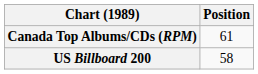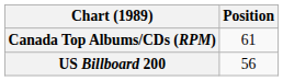 <table class="wikitable sortable plainrowheaders" style="text-align:center">
 <tr>
 <th>Chart (1989)</th>
 <th>Position</th>
 </tr>
 <tr>
 <th scope="row">Canada Top Albums/CDs (<em>RPM</em>)</th>
 <td>61</td>
 </tr>
 <tr>
 <th scope="row">US <em>Billboard</em> 200</th>
-<td>58</td>
+<td>56</td>
 </tr>
 </table>
